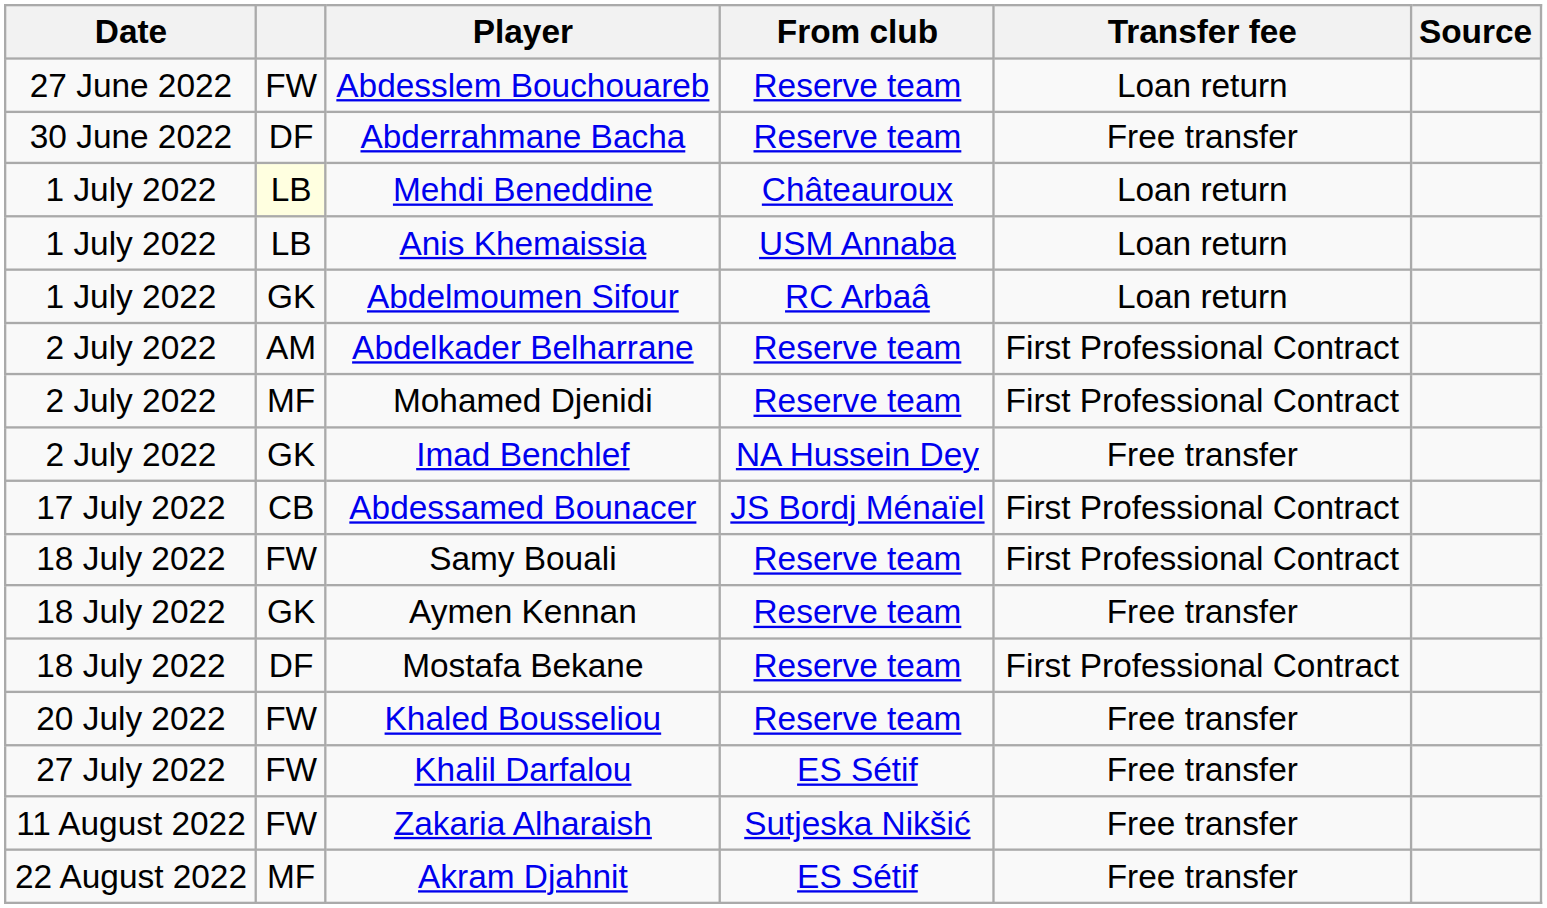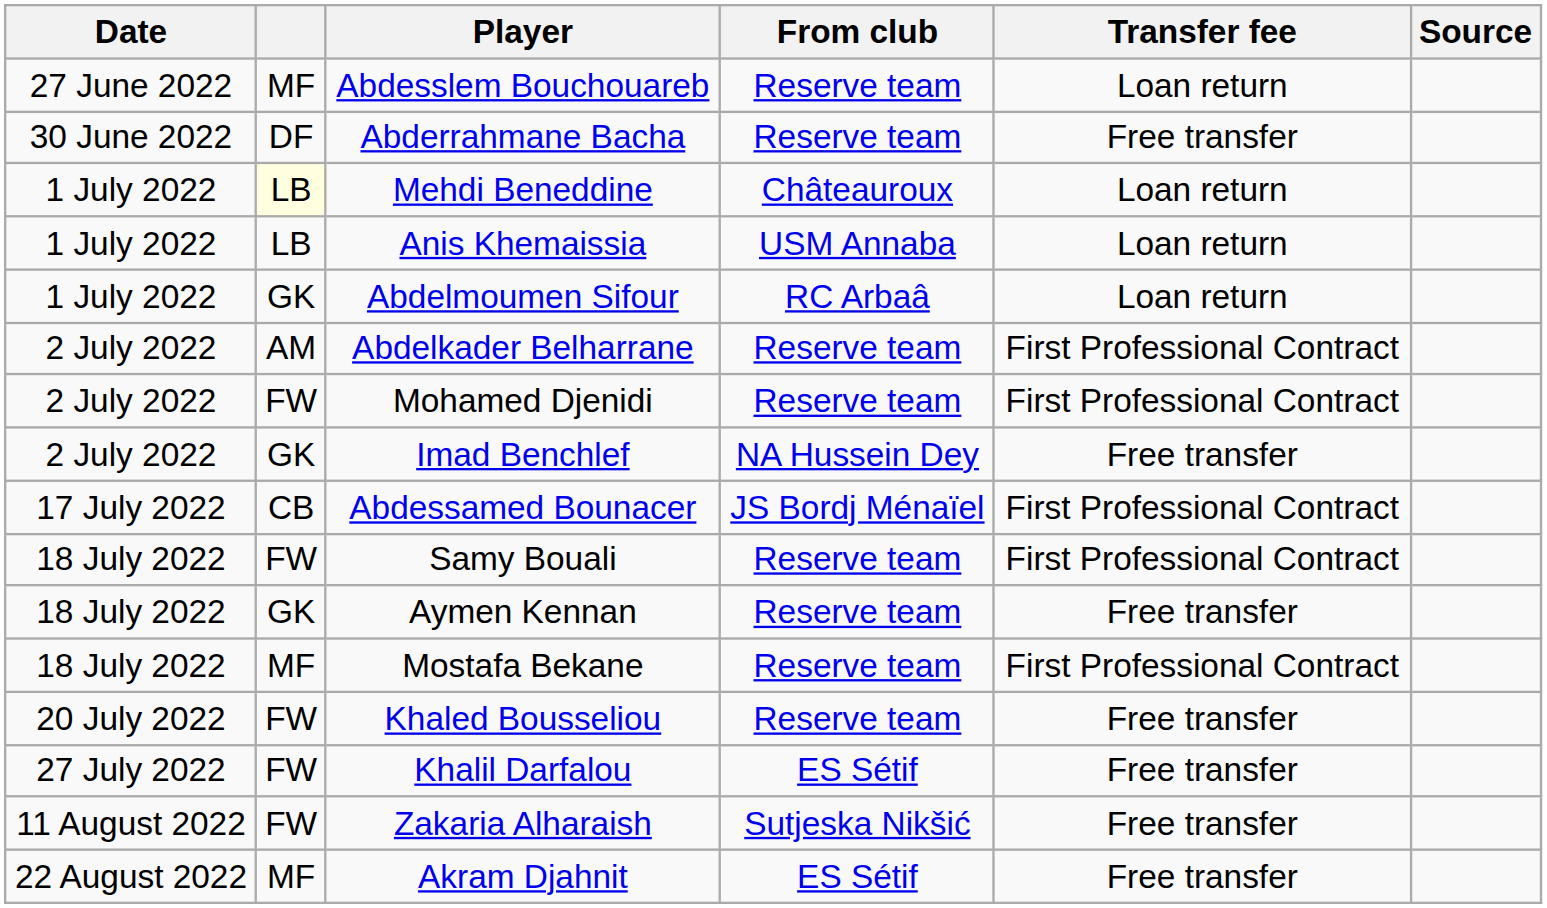 <table class="wikitable sortable" style="width:75%; text-align:center; font-size:90%; text-align:centre;">
 <tr>
 <th>Date</th>
 <th></th>
 <th>Player</th>
 <th>From club</th>
 <th>Transfer fee</th>
 <th>Source</th>
 </tr>
 <tr>
 <td>27 June 2022</td>
-<td>FW</td>
+<td>MF</td>
 <td> <a href='#'>Abdesslem Bouchouareb</a></td>
 <td><a href='#'>Reserve team</a></td>
 <td>Loan return</td>
 <td></td>
 </tr>
 <tr>
 <td>30 June 2022</td>
 <td>DF</td>
 <td> <a href='#'>Abderrahmane Bacha</a></td>
 <td><a href='#'>Reserve team</a></td>
 <td>Free transfer</td>
 <td></td>
 </tr>
 <tr>
 <td>1 July 2022</td>
 <td style="background: lightyellow;">LB</td>
 <td> <a href='#'>Mehdi Beneddine</a></td>
 <td> <a href='#'>Châteauroux</a></td>
 <td>Loan return</td>
 <td></td>
 </tr>
 <tr>
 <td>1 July 2022</td>
 <td>LB</td>
 <td> <a href='#'>Anis Khemaissia</a></td>
 <td><a href='#'>USM Annaba</a></td>
 <td>Loan return</td>
 <td></td>
 </tr>
 <tr>
 <td>1 July 2022</td>
 <td>GK</td>
 <td> <a href='#'>Abdelmoumen Sifour</a></td>
 <td><a href='#'>RC Arbaâ</a></td>
 <td>Loan return</td>
 <td></td>
 </tr>
 <tr>
 <td>2 July 2022</td>
 <td>AM</td>
 <td> <a href='#'>Abdelkader Belharrane</a></td>
 <td><a href='#'>Reserve team</a></td>
 <td>First Professional Contract</td>
 <td></td>
 </tr>
 <tr>
 <td>2 July 2022</td>
-<td>MF</td>
+<td>FW</td>
 <td> Mohamed Djenidi</td>
 <td><a href='#'>Reserve team</a></td>
 <td>First Professional Contract</td>
 <td></td>
 </tr>
 <tr>
 <td>2 July 2022</td>
 <td>GK</td>
 <td> <a href='#'>Imad Benchlef</a></td>
 <td><a href='#'>NA Hussein Dey</a></td>
 <td>Free transfer</td>
 <td></td>
 </tr>
 <tr>
 <td>17 July 2022</td>
 <td>CB</td>
 <td> <a href='#'>Abdessamed Bounacer</a></td>
 <td><a href='#'>JS Bordj Ménaïel</a></td>
 <td>First Professional Contract</td>
 <td></td>
 </tr>
 <tr>
 <td>18 July 2022</td>
 <td>FW</td>
 <td> Samy Bouali</td>
 <td><a href='#'>Reserve team</a></td>
 <td>First Professional Contract</td>
 <td></td>
 </tr>
 <tr>
 <td>18 July 2022</td>
 <td>GK</td>
 <td> Aymen Kennan</td>
 <td><a href='#'>Reserve team</a></td>
 <td>Free transfer</td>
 <td></td>
 </tr>
 <tr>
 <td>18 July 2022</td>
-<td>DF</td>
+<td>MF</td>
 <td> Mostafa Bekane</td>
 <td><a href='#'>Reserve team</a></td>
 <td>First Professional Contract</td>
 <td></td>
 </tr>
 <tr>
 <td>20 July 2022</td>
 <td>FW</td>
 <td> <a href='#'>Khaled Bousseliou</a></td>
 <td><a href='#'>Reserve team</a></td>
 <td>Free transfer</td>
 <td></td>
 </tr>
 <tr>
 <td>27 July 2022</td>
 <td>FW</td>
 <td> <a href='#'>Khalil Darfalou</a></td>
 <td><a href='#'>ES Sétif</a></td>
 <td>Free transfer</td>
 <td></td>
 </tr>
 <tr>
 <td>11 August 2022</td>
 <td>FW</td>
 <td> <a href='#'>Zakaria Alharaish</a></td>
 <td> <a href='#'>Sutjeska Nikšić</a></td>
 <td>Free transfer</td>
 <td></td>
 </tr>
 <tr>
 <td>22 August 2022</td>
 <td>MF</td>
 <td> <a href='#'>Akram Djahnit</a></td>
 <td><a href='#'>ES Sétif</a></td>
 <td>Free transfer</td>
 <td></td>
 </tr>
 <tr>
 </tr>
 </table>
